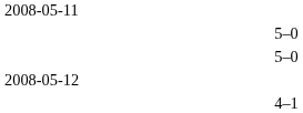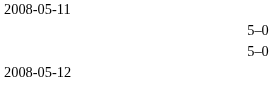 <table style="font-size:90%">
 <tr>
 <th width=200></th>
 <th width=100></th>
 <th width=200></th>
 </tr>
 <tr>
 <td colspan=3>2008-05-11</td>
 </tr>
 <tr>
 <td align=right></td>
 <td align=center>5–0</td>
 <td></td>
 </tr>
 <tr>
 <td align=right></td>
 <td align=center>5–0</td>
 <td></td>
 </tr>
 <tr>
 <td colspan=3>2008-05-12</td>
 </tr>
-<tr>
-<td align=right></td>
-<td align=center>4–1</td>
-<td></td>
-</tr>
 </table>
